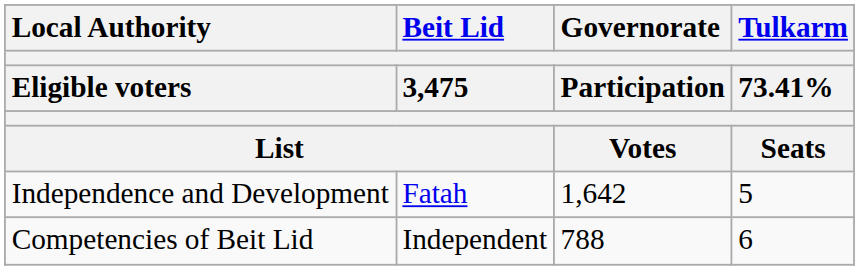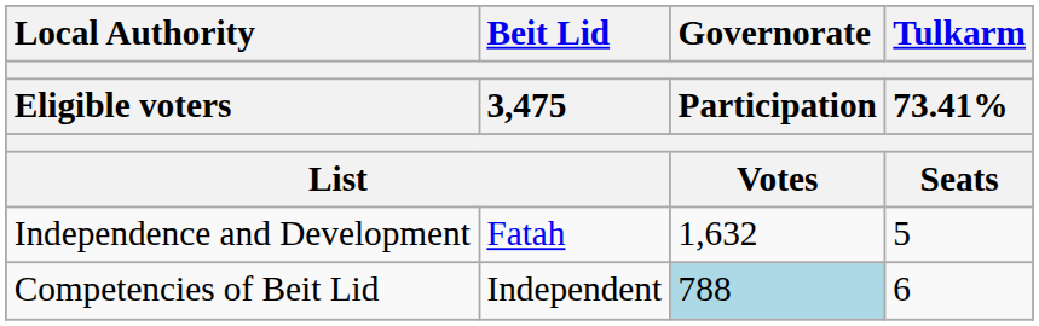 <table class="wikitable">
 <tr>
 <th style="text-align:left;">Local Authority</th>
 <th style="text-align:left;"><a href='#'>Beit Lid</a></th>
 <th style="text-align:left;">Governorate</th>
 <th style="text-align:left;"><a href='#'>Tulkarm</a></th>
 </tr>
 <tr>
 <th colspan=4></th>
 </tr>
 <tr>
 <th style="text-align:left;">Eligible voters</th>
 <th style="text-align:left;">3,475</th>
 <th style="text-align:left;">Participation</th>
 <th style="text-align:left;">73.41%</th>
 </tr>
 <tr>
 <th colspan=4></th>
 </tr>
 <tr>
 <th colspan=2>List</th>
 <th>Votes</th>
 <th>Seats</th>
 </tr>
 <tr>
 <td>Independence and Development</td>
 <td><a href='#'>Fatah</a></td>
-<td>1,642</td>
+<td>1,632</td>
 <td>5</td>
 </tr>
 <tr>
 <td>Competencies of Beit Lid</td>
 <td>Independent</td>
-<td>788</td>
+<td style="background: lightblue;">788</td>
 <td>6</td>
 </tr>
 </table>
